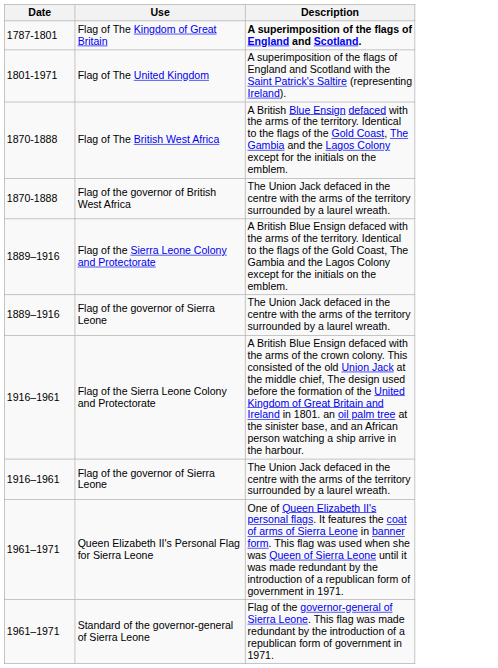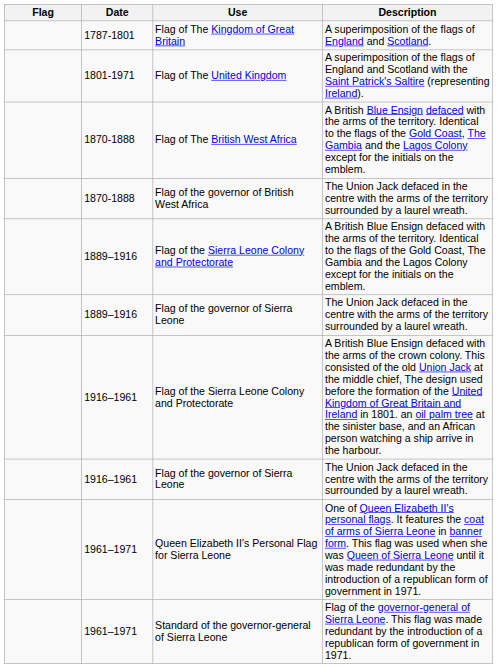 <table class="wikitable">
 <tr>
+<th style="width:110px;">Flag</th>
 <th style="width:100px;">Date</th>
 <th style="width:250px;">Use</th>
 <th style="width:250px;">Description</th>
 </tr>
 <tr>
+<td></td>
 <td>1787-1801</td>
 <td>Flag of The <a href='#'>Kingdom of Great Britain</a></td>
-<td><strong>A superimposition of the flags of <a href='#'>England</a> and <a href='#'>Scotland</a>.</strong></td>
+<td>A superimposition of the flags of <a href='#'>England</a> and <a href='#'>Scotland</a>.</td>
 </tr>
 <tr>
+<td></td>
 <td>1801-1971</td>
 <td>Flag of The <a href='#'>United Kingdom</a></td>
 <td>A superimposition of the flags of England and Scotland with the <a href='#'>Saint Patrick's Saltire</a> (representing <a href='#'>Ireland</a>).</td>
 </tr>
 <tr>
+<td></td>
 <td>1870-1888</td>
 <td>Flag of The <a href='#'>British West Africa</a></td>
 <td>A British <a href='#'>Blue Ensign</a> <a href='#'>defaced</a> with the arms of the territory. Identical to the flags of the <a href='#'>Gold Coast</a>, <a href='#'>The Gambia</a> and the <a href='#'>Lagos Colony</a> except for the initials on the emblem.</td>
 </tr>
 <tr>
+<td></td>
 <td>1870-1888</td>
 <td>Flag of the governor of British West Africa</td>
 <td>The Union Jack defaced in the centre with the arms of the territory surrounded by a laurel wreath.</td>
 </tr>
 <tr>
+<td></td>
 <td>1889–1916</td>
 <td>Flag of the <a href='#'>Sierra Leone Colony and Protectorate</a></td>
 <td>A British Blue Ensign defaced with the arms of the territory. Identical to the flags of the Gold Coast, The Gambia and the Lagos Colony except for the initials on the emblem.</td>
 </tr>
 <tr>
+<td></td>
 <td>1889–1916</td>
 <td>Flag of the governor of Sierra Leone</td>
 <td>The Union Jack defaced in the centre with the arms of the territory surrounded by a laurel wreath.</td>
 </tr>
 <tr>
+<td></td>
 <td>1916–1961</td>
 <td>Flag of the Sierra Leone Colony and Protectorate</td>
 <td>A British Blue Ensign defaced with the arms of the crown colony.  This consisted of the old <a href='#'>Union Jack</a> at the middle chief, The design used before the formation of the <a href='#'>United Kingdom of Great Britain and Ireland</a> in 1801. an <a href='#'>oil palm tree</a> at the sinister base, and an African person watching a ship arrive in the harbour.</td>
 </tr>
 <tr>
+<td></td>
 <td>1916–1961</td>
 <td>Flag of the governor of Sierra Leone</td>
 <td>The Union Jack defaced in the centre with the arms of the territory surrounded by a laurel wreath.</td>
 </tr>
 <tr>
+<td></td>
 <td>1961–1971</td>
 <td>Queen Elizabeth II's Personal Flag for Sierra Leone</td>
 <td>One of <a href='#'>Queen Elizabeth II's personal flags</a>. It features the <a href='#'>coat of arms of Sierra Leone</a> in <a href='#'>banner form</a>. This flag was used when she was <a href='#'>Queen of Sierra Leone</a> until it was made redundant by the introduction of a republican form of government in 1971.</td>
 </tr>
 <tr>
+<td></td>
 <td>1961–1971</td>
 <td>Standard of the governor-general of Sierra Leone</td>
 <td>Flag of the <a href='#'>governor-general of Sierra Leone</a>. This flag was made redundant by the introduction of a republican form of government in 1971.</td>
 </tr>
 </table>
